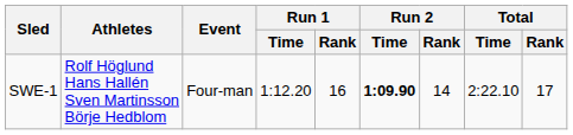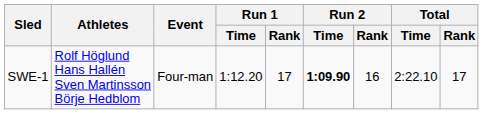 <table class="wikitable"  border="1" style="font-size:90%">
 <tr>
 <th rowspan="2">Sled</th>
 <th rowspan="2">Athletes</th>
 <th rowspan="2">Event</th>
 <th colspan="2">Run 1</th>
 <th colspan="2">Run 2</th>
 <th colspan="2">Total</th>
 </tr>
 <tr>
 <th>Time</th>
 <th>Rank</th>
 <th>Time</th>
 <th>Rank</th>
 <th>Time</th>
 <th>Rank</th>
 </tr>
 <tr>
 <td align="center">SWE-1</td>
 <td><a href='#'>Rolf Höglund</a><br><a href='#'>Hans Hallén</a><br><a href='#'>Sven Martinsson</a><br><a href='#'>Börje Hedblom</a></td>
 <td>Four-man</td>
 <td align="center">1:12.20</td>
+<td align="center">17</td>
+<td align="center"><strong>1:09.90</strong></td>
 <td align="center">16</td>
-<td align="center"><strong>1:09.90</strong></td>
-<td align="center">14</td>
 <td align="center">2:22.10</td>
 <td align="center">17</td>
 </tr>
 </table>
